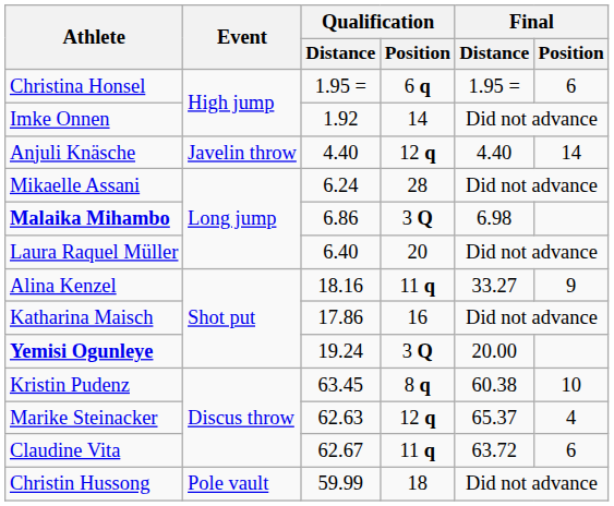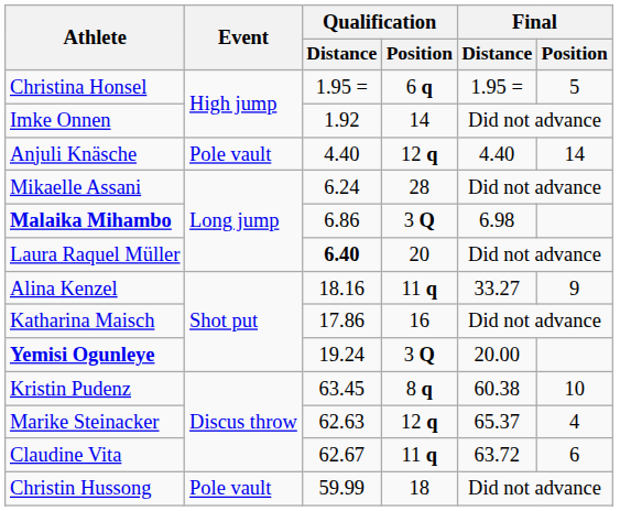 <table class="wikitable" style="font-size:90%">
 <tr>
 <th rowspan="2">Athlete</th>
 <th rowspan="2">Event</th>
 <th colspan="2">Qualification</th>
 <th colspan="2">Final</th>
 </tr>
 <tr style="font-size:95%">
 <th>Distance</th>
 <th>Position</th>
 <th>Distance</th>
 <th>Position</th>
 </tr>
 <tr align=center>
 <td align=left><a href='#'>Christina Honsel</a></td>
 <td align=left rowspan=2><a href='#'>High jump</a></td>
 <td>1.95 =<strong></strong></td>
 <td>6 <strong>q</strong></td>
 <td>1.95 =<strong></strong></td>
-<td>6</td>
+<td>5</td>
 </tr>
 <tr align=center>
 <td align=left><a href='#'>Imke Onnen</a></td>
 <td>1.92</td>
 <td>14</td>
 <td colspan=2>Did not advance</td>
 </tr>
 <tr align=center>
 <td align=left><a href='#'>Anjuli Knäsche</a></td>
-<td align=left><a href='#'>Javelin throw</a></td>
+<td align=left><a href='#'>Pole vault</a></td>
 <td>4.40</td>
 <td>12 <strong>q</strong></td>
 <td>4.40</td>
 <td>14</td>
 </tr>
 <tr align=center>
 <td align=left><a href='#'>Mikaelle Assani</a></td>
 <td align=left rowspan=3><a href='#'>Long jump</a></td>
 <td>6.24</td>
 <td>28</td>
 <td colspan=2>Did not advance</td>
 </tr>
 <tr align=center>
 <td align=left><strong><a href='#'>Malaika Mihambo</a></strong></td>
 <td>6.86</td>
 <td>3 <strong>Q</strong></td>
 <td>6.98</td>
 <td></td>
 </tr>
 <tr align=center>
 <td align=left><a href='#'>Laura Raquel Müller</a></td>
-<td>6.40</td>
+<td><strong>6.40</strong></td>
 <td>20</td>
 <td colspan=2>Did not advance</td>
 </tr>
 <tr align=center>
 <td align=left><a href='#'>Alina Kenzel</a></td>
 <td align=left rowspan=3><a href='#'>Shot put</a></td>
 <td>18.16</td>
 <td>11 <strong>q</strong></td>
 <td>33.27</td>
 <td>9</td>
 </tr>
 <tr align=center>
 <td align=left><a href='#'>Katharina Maisch</a></td>
 <td>17.86</td>
 <td>16</td>
 <td colspan=2>Did not advance</td>
 </tr>
 <tr align=center>
 <td align=left><strong><a href='#'>Yemisi Ogunleye</a></strong></td>
 <td>19.24</td>
 <td>3 <strong>Q</strong></td>
 <td>20.00</td>
 <td></td>
 </tr>
 <tr align=center>
 <td align=left><a href='#'>Kristin Pudenz</a></td>
 <td align=left rowspan=3><a href='#'>Discus throw</a></td>
 <td>63.45</td>
 <td>8 <strong>q</strong></td>
 <td>60.38</td>
 <td>10</td>
 </tr>
 <tr align=center>
 <td align=left><a href='#'>Marike Steinacker</a></td>
 <td>62.63</td>
 <td>12 <strong>q</strong></td>
 <td>65.37</td>
 <td>4</td>
 </tr>
 <tr align=center>
 <td align=left><a href='#'>Claudine Vita</a></td>
 <td>62.67</td>
 <td>11 <strong>q</strong></td>
 <td>63.72</td>
 <td>6</td>
 </tr>
 <tr align=center>
 <td align=left><a href='#'>Christin Hussong</a></td>
 <td align=left><a href='#'>Pole vault</a></td>
 <td>59.99</td>
 <td>18</td>
 <td colspan=2>Did not advance</td>
 </tr>
 </table>
